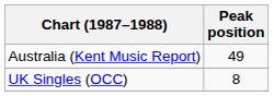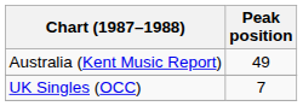 <table class="wikitable sortable">
 <tr>
 <th>Chart (1987–1988)</th>
 <th>Peak<br>position</th>
 </tr>
 <tr>
 <td>Australia (<a href='#'>Kent Music Report</a>)</td>
 <td style="text-align:center;">49</td>
 </tr>
 <tr>
 </tr>
 <tr>
 </tr>
 <tr>
 </tr>
 <tr>
 <td><a href='#'>UK Singles</a> (<a href='#'>OCC</a>)</td>
-<td style="text-align:center">8</td>
+<td style="text-align:center">7</td>
 </tr>
 <tr>
 </tr>
 </table>
